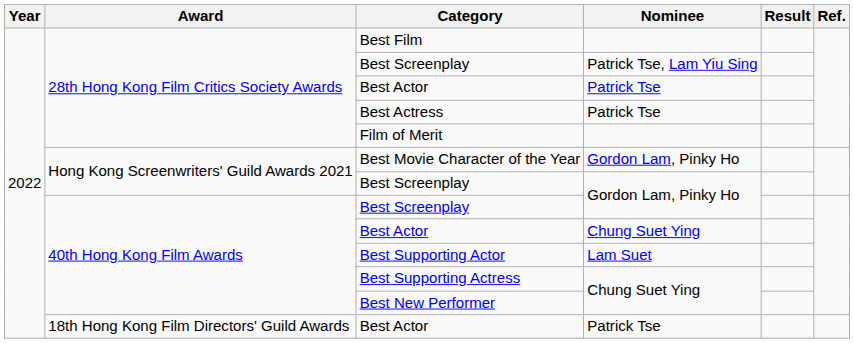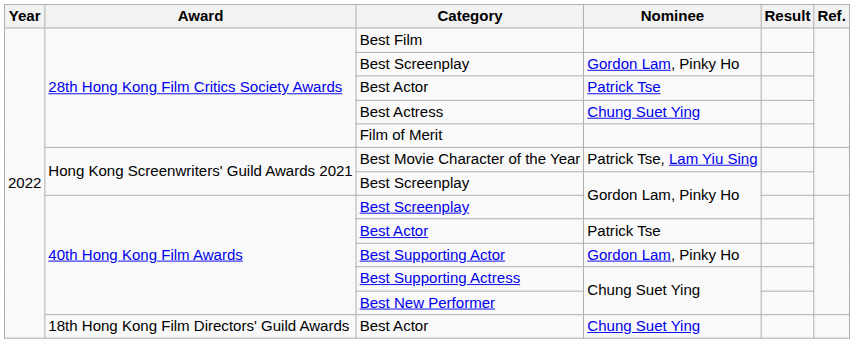 <table class="wikitable plainrowheaders">
 <tr>
 <th>Year</th>
 <th>Award</th>
 <th>Category</th>
 <th>Nominee</th>
 <th>Result</th>
 <th>Ref.</th>
 </tr>
 <tr>
 <td rowspan="13">2022</td>
 <td rowspan="5"><a href='#'>28th Hong Kong Film Critics Society Awards</a></td>
 <td>Best Film</td>
 <td></td>
 <td></td>
 <td rowspan="5"></td>
 </tr>
 <tr>
 <td>Best Screenplay</td>
-<td>Patrick Tse, <a href='#'>Lam Yiu Sing</a></td>
+<td><a href='#'>Gordon Lam</a>, Pinky Ho</td>
 <td></td>
 </tr>
 <tr>
 <td>Best Actor</td>
 <td><a href='#'>Patrick Tse</a></td>
 <td></td>
 </tr>
 <tr>
 <td>Best Actress</td>
-<td>Patrick Tse</td>
+<td><a href='#'>Chung Suet Ying</a></td>
 <td></td>
 </tr>
 <tr>
 <td>Film of Merit</td>
 <td></td>
 <td></td>
 </tr>
 <tr>
 <td rowspan="2">Hong Kong Screenwriters' Guild Awards 2021</td>
 <td>Best Movie Character of the Year</td>
-<td><a href='#'>Gordon Lam</a>, Pinky Ho</td>
+<td>Patrick Tse, <a href='#'>Lam Yiu Sing</a></td>
 <td></td>
 <td rowspan="2"></td>
 </tr>
 <tr>
 <td>Best Screenplay</td>
 <td rowspan="2">Gordon Lam, Pinky Ho</td>
 <td></td>
 </tr>
 <tr>
 <td rowspan="5"><a href='#'>40th Hong Kong Film Awards</a></td>
 <td><a href='#'>Best Screenplay</a></td>
 <td></td>
 <td rowspan="5"></td>
 </tr>
 <tr>
 <td><a href='#'>Best Actor</a></td>
-<td><a href='#'>Chung Suet Ying</a></td>
+<td>Patrick Tse</td>
 <td></td>
 </tr>
 <tr>
 <td><a href='#'>Best Supporting Actor</a></td>
-<td><a href='#'>Lam Suet</a></td>
+<td><a href='#'>Gordon Lam</a>, Pinky Ho</td>
 <td></td>
 </tr>
 <tr>
 <td><a href='#'>Best Supporting Actress</a></td>
 <td rowspan="2">Chung Suet Ying</td>
 <td></td>
 </tr>
 <tr>
 <td><a href='#'>Best New Performer</a></td>
 <td></td>
 </tr>
 <tr>
 <td>18th Hong Kong Film Directors' Guild Awards</td>
 <td>Best Actor</td>
-<td>Patrick Tse</td>
+<td><a href='#'>Chung Suet Ying</a></td>
 <td></td>
 <td></td>
 </tr>
 </table>
